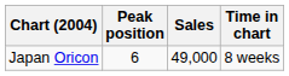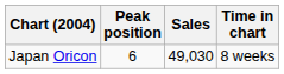 <table class="wikitable">
 <tr>
 <th align="left">Chart (2004)</th>
 <th align="center">Peak<br>position</th>
 <th align="center">Sales</th>
 <th align="center">Time in<br>chart</th>
 </tr>
 <tr>
 <td align="left">Japan <a href='#'>Oricon</a></td>
 <td align="center">6</td>
-<td align="center">49,000</td>
+<td align="center">49,030</td>
 <td align="center">8 weeks</td>
 </tr>
 </table>
